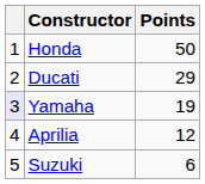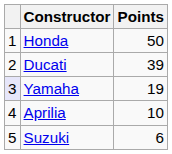 <table class="wikitable" style="font-size: 95%;">
 <tr>
 <th></th>
 <th>Constructor</th>
 <th>Points</th>
 </tr>
 <tr>
 <td align=center>1</td>
 <td> <a href='#'>Honda</a></td>
 <td align=right>50</td>
 </tr>
 <tr>
 <td align=center>2</td>
 <td> <a href='#'>Ducati</a></td>
-<td align=right>29</td>
+<td align=right>39</td>
 </tr>
 <tr>
 <td align=center style="background: lavender;">3</td>
 <td> <a href='#'>Yamaha</a></td>
 <td align=right>19</td>
 </tr>
 <tr>
 <td align=center>4</td>
 <td> <a href='#'>Aprilia</a></td>
-<td align=right>12</td>
+<td align=right>10</td>
 </tr>
 <tr>
 <td align=center>5</td>
 <td> <a href='#'>Suzuki</a></td>
 <td align=right>6</td>
 </tr>
 </table>
